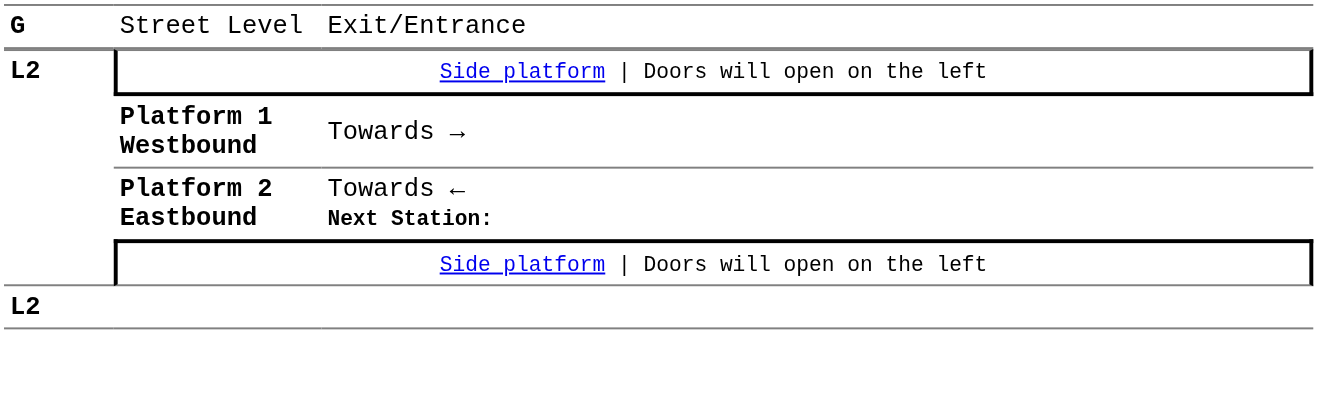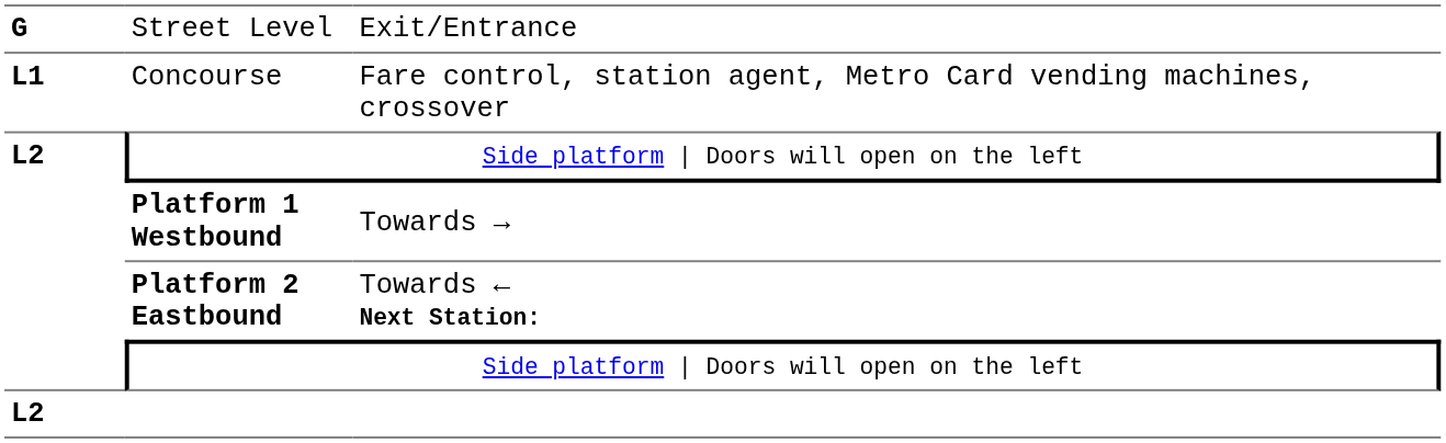 <table table border=0 cellspacing=0 cellpadding=3>
 <tr>
 <td style="border-bottom:solid 1px grey;border-top:solid 1px grey;" width=50 valign=top><strong>G</strong></td>
 <td style="border-top:solid 1px grey;border-bottom:solid 1px grey;" width=100 valign=top>Street Level</td>
 <td style="border-top:solid 1px grey;border-bottom:solid 1px grey;" width=500 valign=top>Exit/Entrance</td>
+</tr>
+<tr>
+<td valign=top><strong>L1</strong></td>
+<td valign=top>Concourse</td>
+<td valign=top>Fare control, station agent, Metro Card vending machines, crossover</td>
 </tr>
 <tr>
 <td style="border-top:solid 1px grey;border-bottom:solid 1px grey;" width=50 rowspan=4 valign=top><strong>L2</strong></td>
 <td style="border-top:solid 1px grey;border-right:solid 2px black;border-left:solid 2px black;border-bottom:solid 2px black;text-align:center;" colspan=2><small><a href='#'>Side platform</a> | Doors will open on the left </small></td>
 </tr>
 <tr>
 <td style="border-bottom:solid 1px grey;" width=100><span><strong>Platform 1</strong><br><strong>Westbound</strong></span></td>
 <td style="border-bottom:solid 1px grey;" width=500>Towards → </td>
 </tr>
 <tr>
 <td><span><strong>Platform 2</strong><br><strong>Eastbound</strong></span></td>
 <td><span></span>Towards ← <br><small><strong>Next Station:</strong> </small></td>
 </tr>
 <tr>
 <td style="border-top:solid 2px black;border-right:solid 2px black;border-left:solid 2px black;border-bottom:solid 1px grey;text-align:center;" colspan=2><small><a href='#'>Side platform</a> | Doors will open on the left </small></td>
 </tr>
 <tr>
 <td style="border-bottom:solid 1px grey;" width=50 rowspan=2 valign=top><strong>L2</strong></td>
 <td style="border-bottom:solid 1px grey;" width=100></td>
 <td style="border-bottom:solid 1px grey;" width=500></td>
 </tr>
 <tr>
 </tr>
 </table>
